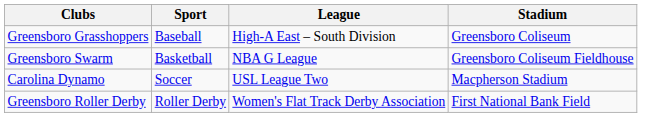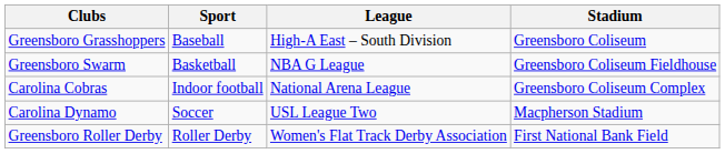 <table class="wikitable">
 <tr>
 <th>Clubs</th>
 <th>Sport</th>
 <th>League</th>
 <th>Stadium</th>
 </tr>
 <tr>
 <td><a href='#'>Greensboro Grasshoppers</a></td>
 <td><a href='#'>Baseball</a></td>
 <td><a href='#'>High-A East</a> – South Division</td>
 <td><a href='#'>Greensboro Coliseum</a></td>
 </tr>
 <tr>
 <td><a href='#'>Greensboro Swarm</a></td>
 <td><a href='#'>Basketball</a></td>
 <td><a href='#'>NBA G League</a></td>
 <td><a href='#'>Greensboro Coliseum Fieldhouse</a></td>
 </tr>
 <tr>
+<td><a href='#'>Carolina Cobras</a></td>
+<td><a href='#'>Indoor football</a></td>
+<td><a href='#'>National Arena League</a></td>
+<td><a href='#'>Greensboro Coliseum Complex</a></td>
+</tr>
+<tr>
 <td><a href='#'>Carolina Dynamo</a></td>
 <td><a href='#'>Soccer</a></td>
 <td><a href='#'>USL League Two</a></td>
 <td><a href='#'>Macpherson Stadium</a></td>
 </tr>
 <tr>
 <td><a href='#'>Greensboro Roller Derby</a></td>
 <td><a href='#'>Roller Derby</a></td>
 <td><a href='#'>Women's Flat Track Derby Association</a></td>
 <td><a href='#'>First National Bank Field</a></td>
 </tr>
 </table>
